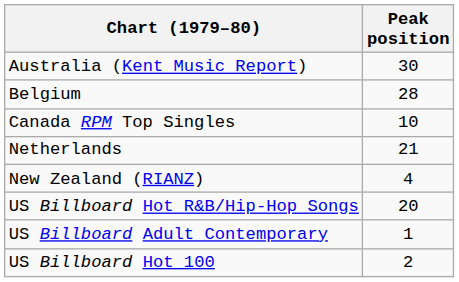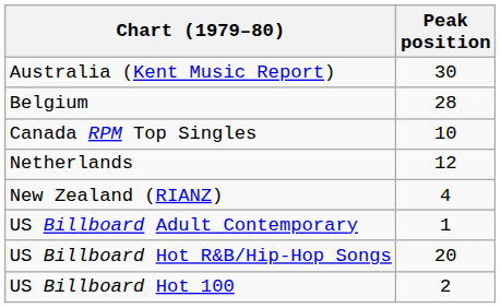 <table class="wikitable sortable">
 <tr>
 <th>Chart (1979–80)</th>
 <th>Peak<br>position</th>
 </tr>
 <tr>
 <td>Australia (<a href='#'>Kent Music Report</a>)</td>
 <td style="text-align:center;">30</td>
 </tr>
 <tr>
 <td>Belgium</td>
 <td style="text-align:center;">28</td>
 </tr>
 <tr>
 <td>Canada <em><a href='#'>RPM</a></em> Top Singles</td>
 <td style="text-align:center;">10</td>
 </tr>
 <tr>
 <td>Netherlands</td>
-<td style="text-align:center;">21</td>
+<td style="text-align:center;">12</td>
 </tr>
 <tr>
 <td>New Zealand (<a href='#'>RIANZ</a>)</td>
 <td style="text-align:center;">4</td>
 </tr>
 <tr>
+<td>US <a href='#'><em>Billboard</em></a> <a href='#'>Adult Contemporary</a></td>
+<td style="text-align:center;">1</td>
+</tr>
+<tr>
 <td>US <em>Billboard</em> <a href='#'>Hot R&B/Hip-Hop Songs</a></td>
 <td align="center">20</td>
-</tr>
-<tr>
-<td>US <a href='#'><em>Billboard</em></a> <a href='#'>Adult Contemporary</a></td>
-<td style="text-align:center;">1</td>
 </tr>
 <tr>
 <td>US <em>Billboard</em> <a href='#'>Hot 100</a></td>
 <td align="center">2</td>
 </tr>
 </table>
